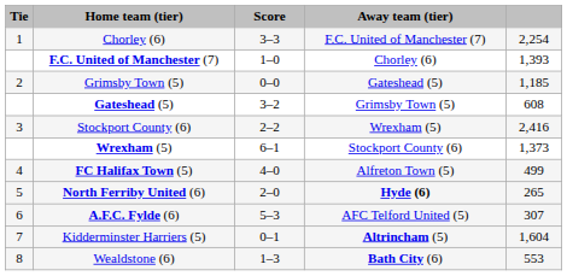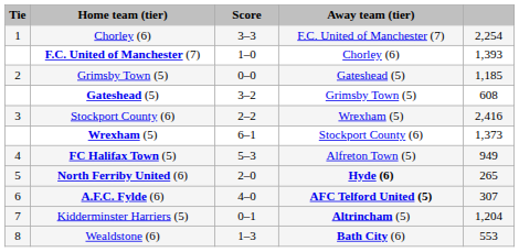 <table class="wikitable" style="width: 600px; background:WhiteSmoke; text-align:center; font-size:90%">
 <tr>
 <td scope="col" style="width:  5.00%; background:silver;"><strong>Tie</strong></td>
 <td scope="col" style="width: 36.25%; background:silver;"><strong>Home team (tier)</strong></td>
 <td scope="col" style="width: 12.50%; background:silver;"><strong>Score</strong></td>
 <td scope="col" style="width: 36.25%; background:silver;"><strong>Away team (tier)</strong></td>
 <td scope="col" style="width: 10.00%; background:silver;"><strong></strong></td>
 </tr>
 <tr>
 <td>1</td>
 <td><a href='#'>Chorley</a> (6)</td>
 <td>3–3</td>
 <td><a href='#'>F.C. United of Manchester</a> (7)</td>
 <td>2,254</td>
 </tr>
 <tr style="background:white;">
 <td><em></em></td>
 <td><strong><a href='#'>F.C. United of Manchester</a></strong> (7)</td>
 <td>1–0</td>
 <td><a href='#'>Chorley</a> (6)</td>
 <td>1,393</td>
 </tr>
 <tr>
 <td>2</td>
 <td><a href='#'>Grimsby Town</a> (5)</td>
 <td>0–0</td>
 <td><a href='#'>Gateshead</a> (5)</td>
 <td>1,185</td>
 </tr>
 <tr style="background:white;">
 <td><em></em></td>
 <td><strong><a href='#'>Gateshead</a></strong> (5)</td>
 <td>3–2 </td>
 <td><a href='#'>Grimsby Town</a> (5)</td>
 <td>608</td>
 </tr>
 <tr>
 <td>3</td>
 <td><a href='#'>Stockport County</a> (6)</td>
 <td>2–2</td>
 <td><a href='#'>Wrexham</a> (5)</td>
 <td>2,416</td>
 </tr>
 <tr style="background:white;">
 <td><em></em></td>
 <td><strong><a href='#'>Wrexham</a></strong> (5)</td>
 <td>6–1</td>
 <td><a href='#'>Stockport County</a> (6)</td>
 <td>1,373</td>
 </tr>
 <tr>
 <td>4</td>
 <td><strong><a href='#'>FC Halifax Town</a></strong> (5)</td>
-<td>4–0</td>
+<td>5–3</td>
 <td><a href='#'>Alfreton Town</a> (5)</td>
-<td>499</td>
+<td>949</td>
 </tr>
 <tr>
 <td>5</td>
 <td><strong><a href='#'>North Ferriby United</a></strong> (6)</td>
 <td>2–0</td>
 <td><strong><a href='#'>Hyde</a> (6)</strong></td>
 <td>265</td>
 </tr>
 <tr>
 <td>6</td>
 <td><strong><a href='#'>A.F.C. Fylde</a></strong> (6)</td>
-<td>5–3</td>
-<td><a href='#'>AFC Telford United</a> (5)</td>
+<td>4–0</td>
+<td><strong><a href='#'>AFC Telford United</a> (5)</strong></td>
 <td>307</td>
 </tr>
 <tr>
 <td>7</td>
 <td><a href='#'>Kidderminster Harriers</a> (5)</td>
 <td>0–1</td>
 <td><strong><a href='#'>Altrincham</a></strong> (5)</td>
-<td>1,604</td>
+<td>1,204</td>
 </tr>
 <tr>
 <td>8</td>
 <td><a href='#'>Wealdstone</a> (6)</td>
 <td>1–3</td>
 <td><strong><a href='#'>Bath City</a></strong> (6)</td>
 <td>553</td>
 </tr>
 </table>
